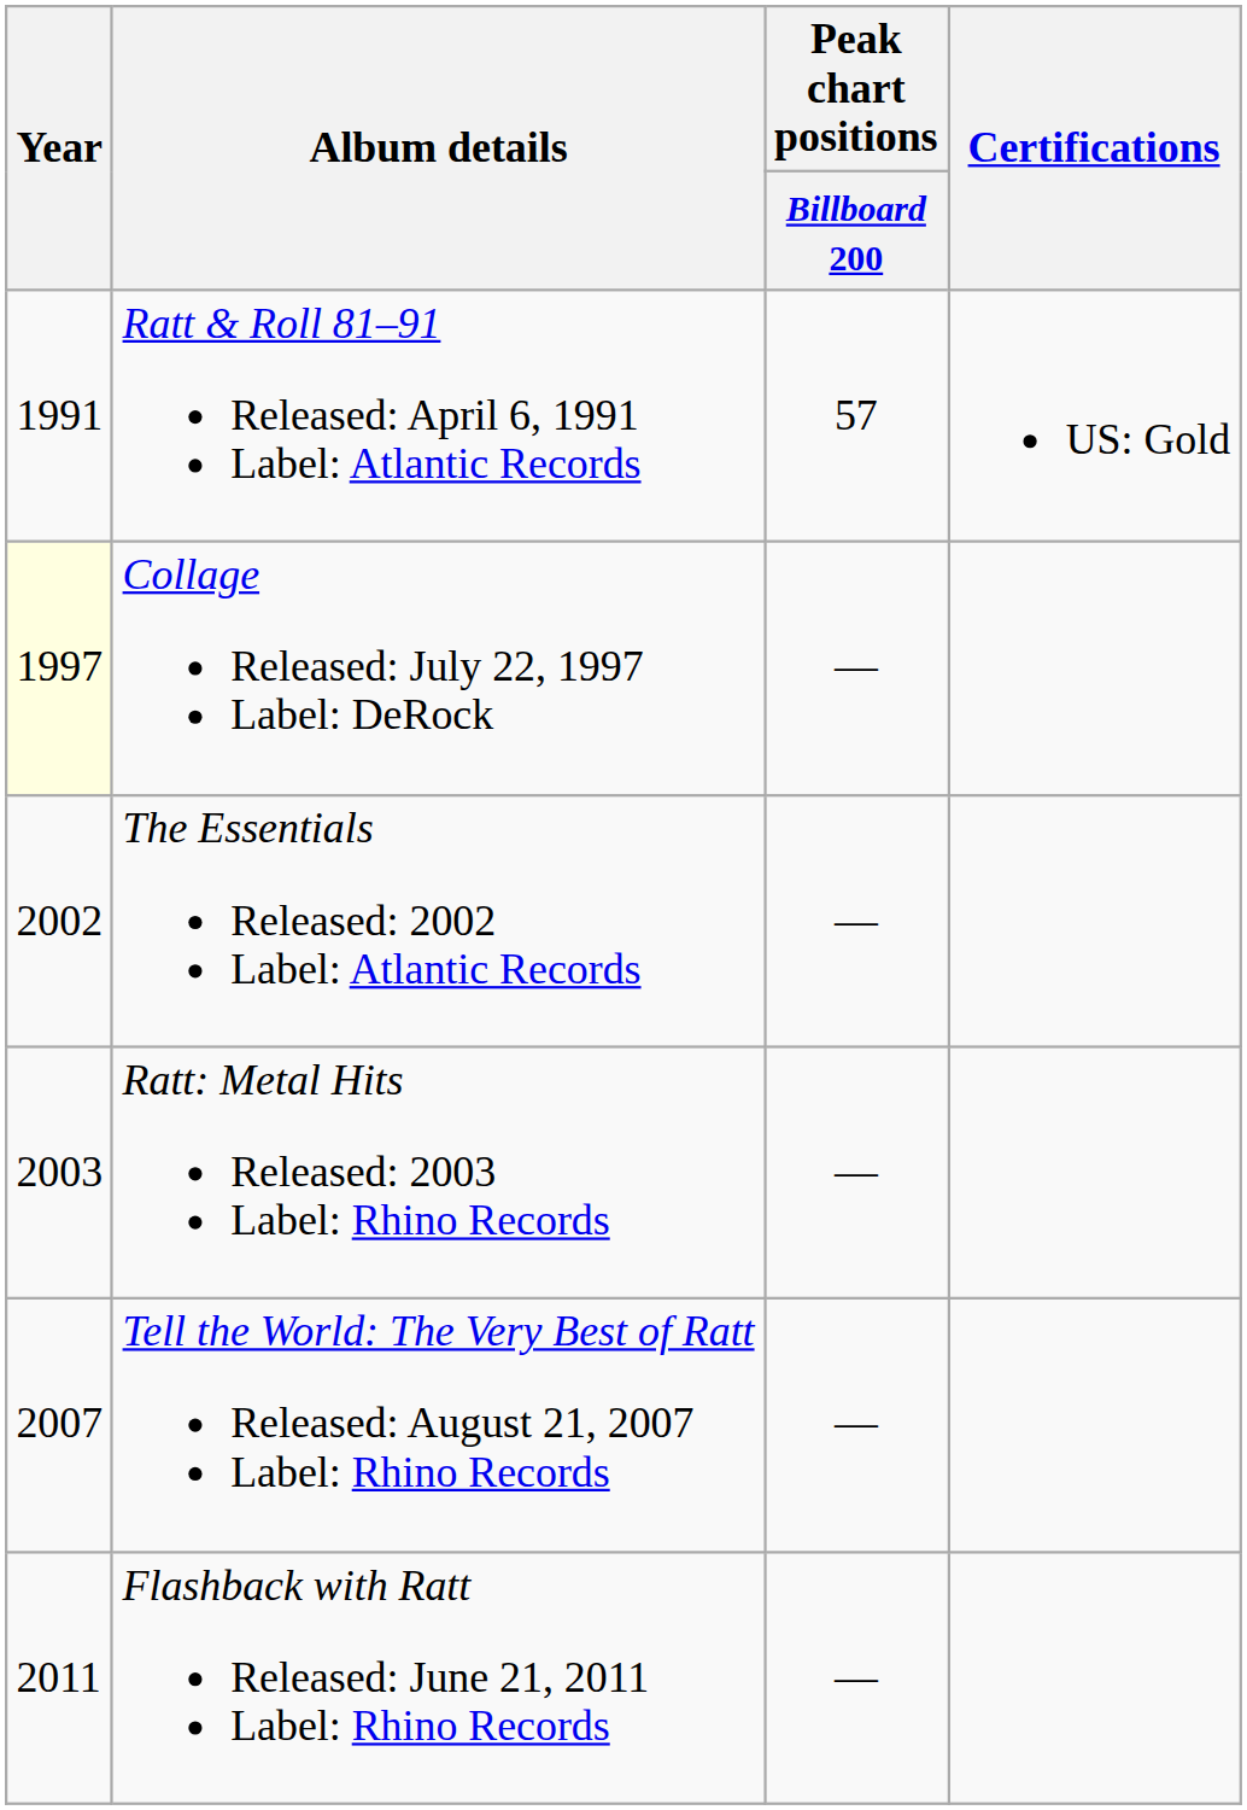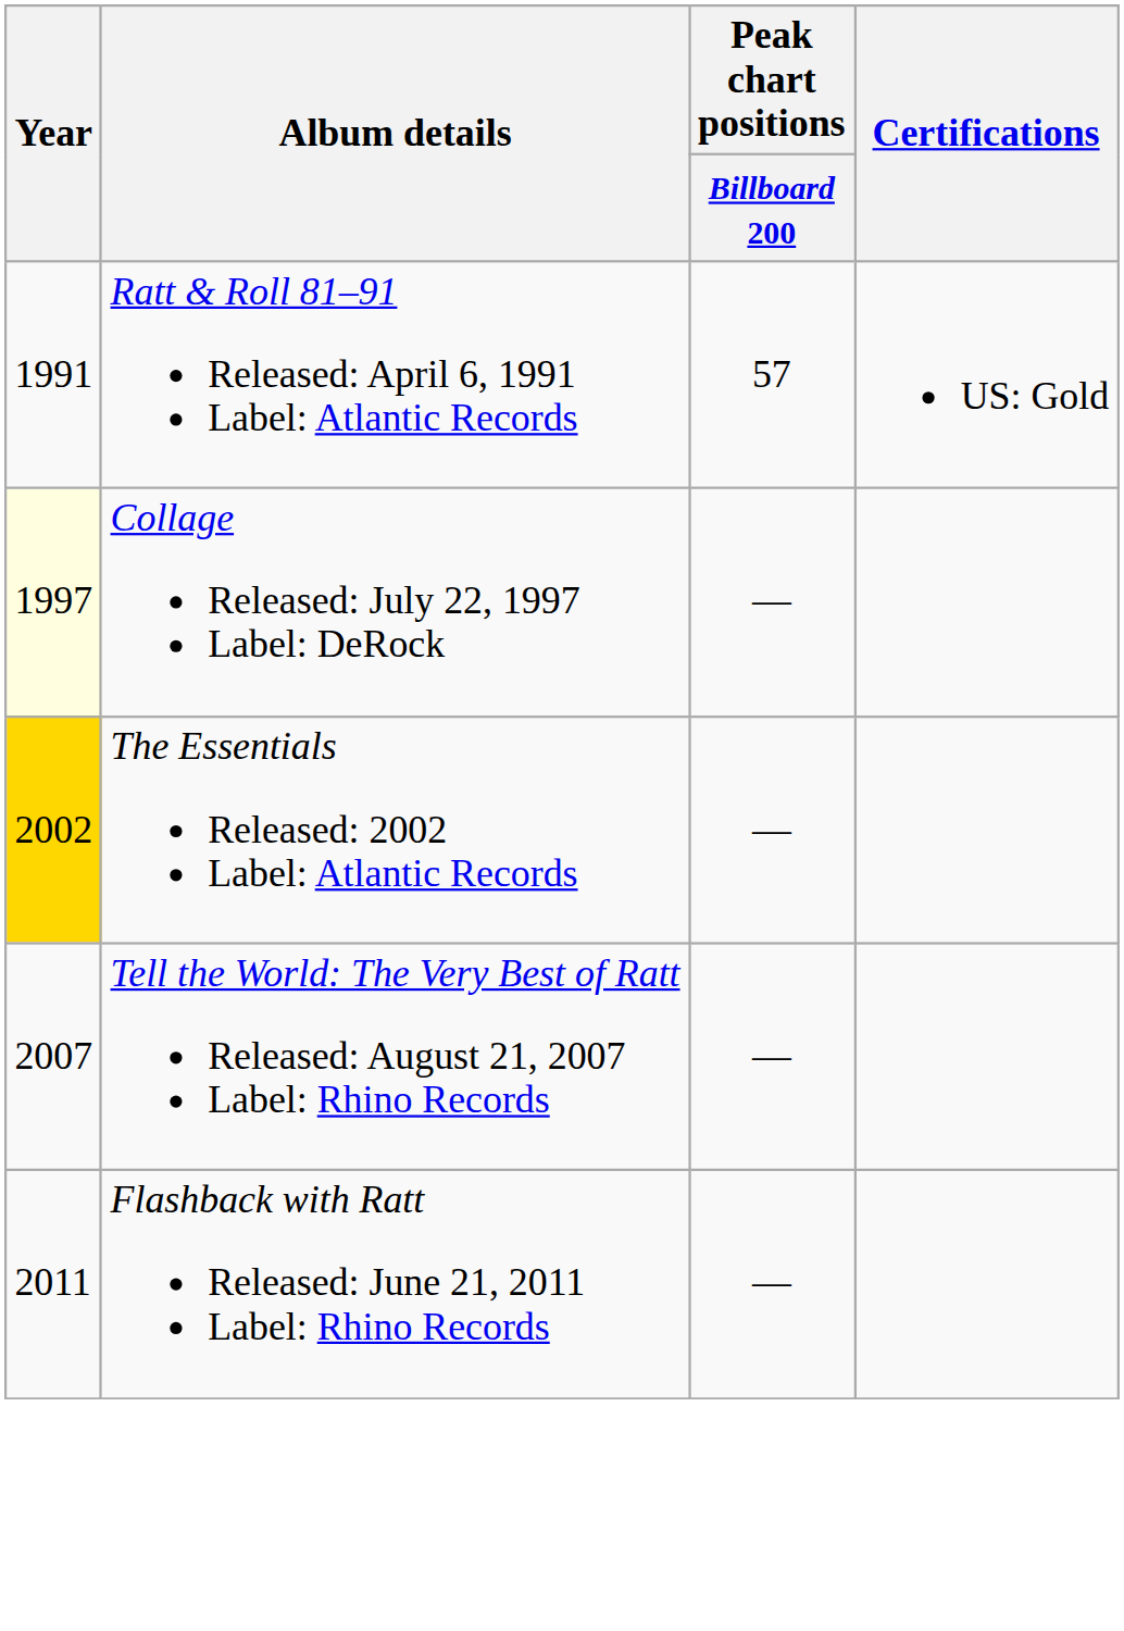 <table class="wikitable">
 <tr>
 <th rowspan=2>Year</th>
 <th rowspan=2>Album details</th>
 <th colspan=1>Peak chart positions</th>
 <th rowspan=2><a href='#'>Certifications</a></th>
 </tr>
 <tr>
 <th style="width:2em"><small><a href='#'><em>Billboard</em> 200</a></small></th>
 </tr>
 <tr>
 <td>1991</td>
 <td><em><a href='#'>Ratt & Roll 81–91</a></em><br><ul><li>Released: April 6, 1991</li><li>Label: <a href='#'>Atlantic Records</a></li></ul></td>
 <td align="center">57</td>
 <td alignleft><br><ul><li>US: Gold</li></ul></td>
 </tr>
 <tr>
 <td style="background: lightyellow;">1997</td>
 <td><em><a href='#'>Collage</a></em><br><ul><li>Released: July 22, 1997</li><li>Label: DeRock</li></ul></td>
 <td align="center">—</td>
 <td align="center"></td>
 </tr>
 <tr>
-<td>2002</td>
+<td style="background: gold;">2002</td>
 <td><em>The Essentials</em><br><ul><li>Released: 2002</li><li>Label: <a href='#'>Atlantic Records</a></li></ul></td>
-<td align="center">—</td>
-<td align="center"></td>
-</tr>
-<tr>
-<td>2003</td>
-<td><em>Ratt: Metal Hits</em><br><ul><li>Released: 2003</li><li>Label: <a href='#'>Rhino Records</a></li></ul></td>
 <td align="center">—</td>
 <td align="center"></td>
 </tr>
 <tr>
 <td>2007</td>
 <td><em><a href='#'>Tell the World: The Very Best of Ratt</a></em><br><ul><li>Released: August 21, 2007</li><li>Label: <a href='#'>Rhino Records</a></li></ul></td>
 <td align="center">—</td>
 <td align="center"></td>
 </tr>
 <tr>
 <td>2011</td>
 <td><em>Flashback with Ratt</em><br><ul><li>Released: June 21, 2011</li><li>Label: <a href='#'>Rhino Records</a></li></ul></td>
 <td align="center">—</td>
 <td align="center"></td>
 </tr>
 </table>
